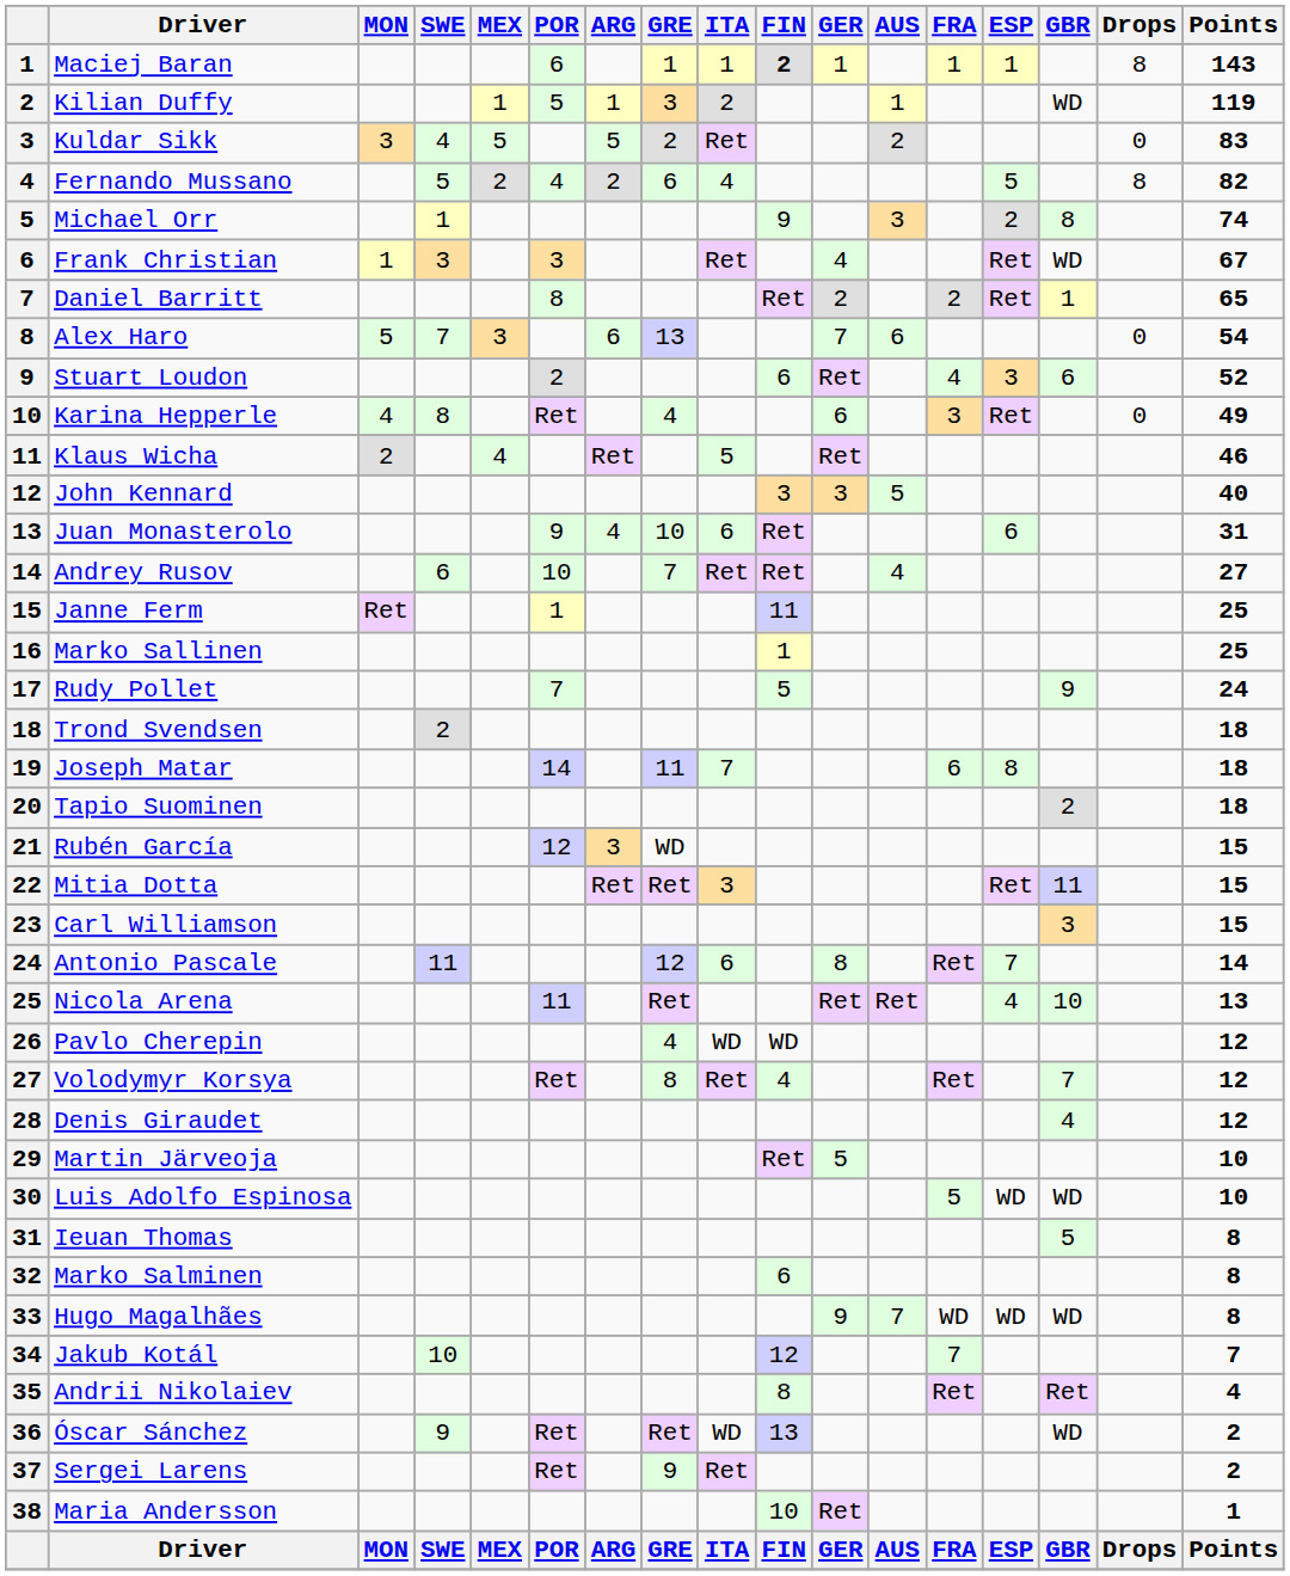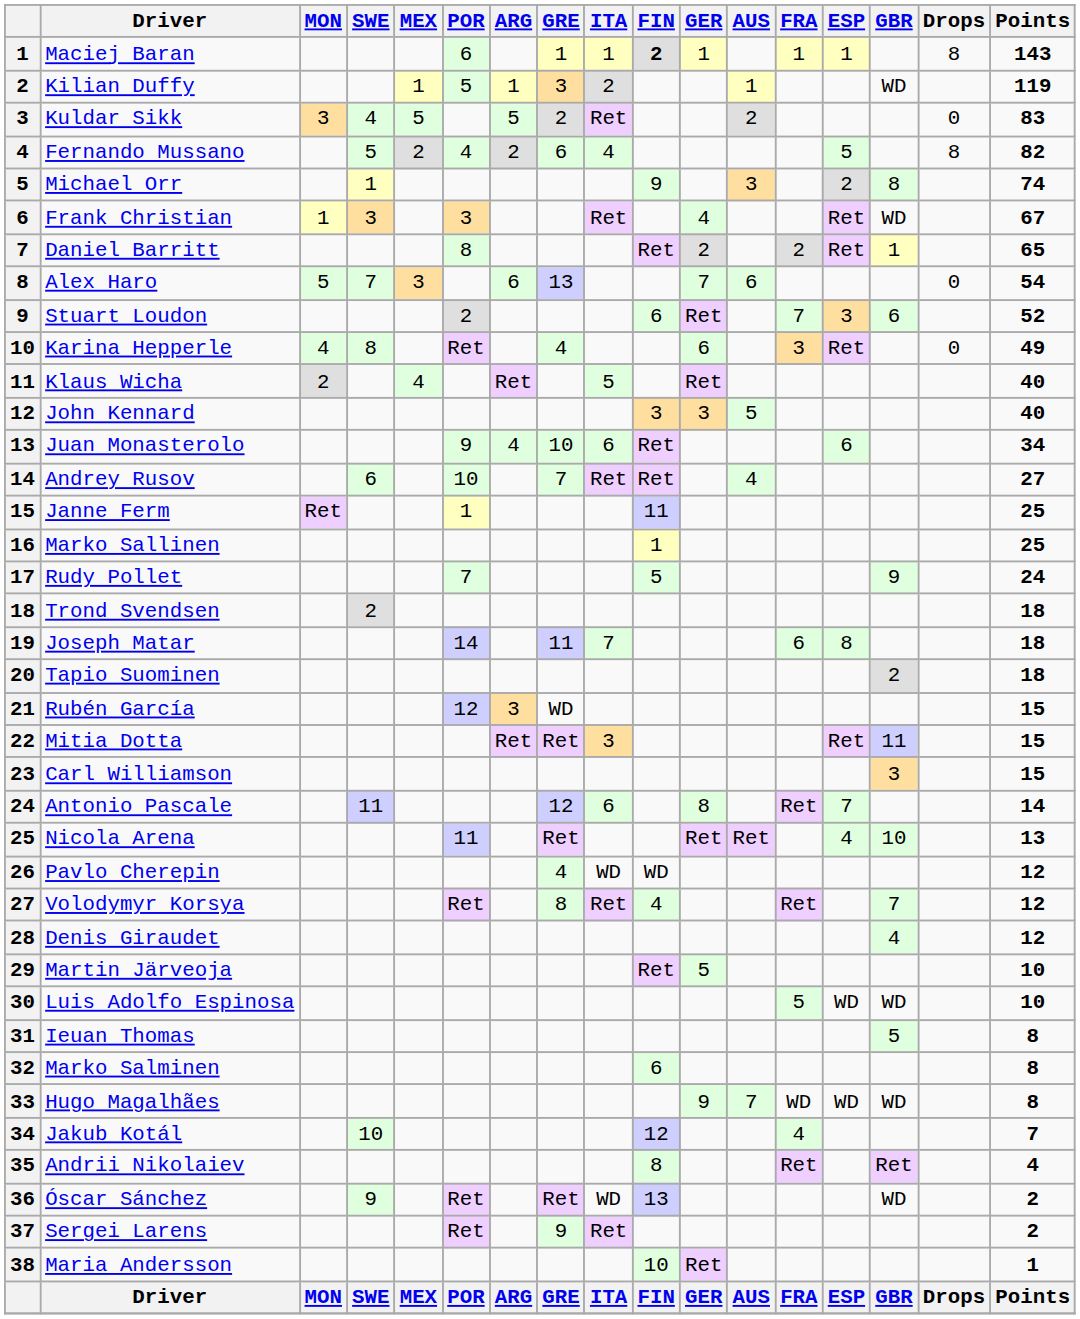 <table class="wikitable" style="font-size: 85%; text-align: center;">
 <tr valign="top">
 <th valign="middle"></th>
 <th valign="middle">Driver</th>
 <th><a href='#'>MON</a><br></th>
 <th><a href='#'>SWE</a><br></th>
 <th><a href='#'>MEX</a><br></th>
 <th><a href='#'>POR</a><br></th>
 <th><a href='#'>ARG</a><br></th>
 <th><a href='#'>GRE</a><br></th>
 <th><a href='#'>ITA</a><br></th>
 <th><a href='#'>FIN</a><br></th>
 <th><a href='#'>GER</a><br></th>
 <th><a href='#'>AUS</a><br></th>
 <th><a href='#'>FRA</a><br></th>
 <th><a href='#'>ESP</a><br></th>
 <th><a href='#'>GBR</a><br></th>
 <th valign="middle">Drops</th>
 <th valign="middle">Points</th>
 </tr>
 <tr>
 <th>1</th>
 <td align="left"> <a href='#'>Maciej Baran</a></td>
 <td></td>
 <td></td>
 <td></td>
 <td style="background:#dfffdf;">6</td>
 <td></td>
 <td style="background:#ffffbf;">1</td>
 <td style="background:#ffffbf;">1</td>
 <td style="background:#dfdfdf;"><strong>2</strong></td>
 <td style="background:#ffffbf;">1</td>
 <td></td>
 <td style="background:#ffffbf;">1</td>
 <td style="background:#ffffbf;">1</td>
 <td></td>
 <td>8</td>
 <td><strong>143</strong></td>
 </tr>
 <tr>
 <th>2</th>
 <td align="left"> <a href='#'>Kilian Duffy</a></td>
 <td></td>
 <td></td>
 <td style="background:#ffffbf;">1</td>
 <td style="background:#dfffdf;">5</td>
 <td style="background:#ffffbf;">1</td>
 <td style="background:#ffdf9f;">3</td>
 <td style="background:#dfdfdf;">2</td>
 <td></td>
 <td></td>
 <td style="background:#ffffbf;">1</td>
 <td></td>
 <td></td>
 <td>WD</td>
 <td></td>
 <td><strong>119</strong></td>
 </tr>
 <tr>
 <th>3</th>
 <td align="left"> <a href='#'>Kuldar Sikk</a></td>
 <td style="background:#ffdf9f;">3</td>
 <td style="background:#dfffdf;">4</td>
 <td style="background:#dfffdf;">5</td>
 <td></td>
 <td style="background:#dfffdf;">5</td>
 <td style="background:#dfdfdf;">2</td>
 <td style="background:#efcfff;">Ret</td>
 <td></td>
 <td></td>
 <td style="background:#dfdfdf;">2</td>
 <td></td>
 <td></td>
 <td></td>
 <td>0</td>
 <td><strong>83</strong></td>
 </tr>
 <tr>
 <th>4</th>
 <td align="left"> <a href='#'>Fernando Mussano</a></td>
 <td></td>
 <td style="background:#dfffdf;">5</td>
 <td style="background:#dfdfdf;">2</td>
 <td style="background:#dfffdf;">4</td>
 <td style="background:#dfdfdf;">2</td>
 <td style="background:#dfffdf;">6</td>
 <td style="background:#dfffdf;">4</td>
 <td></td>
 <td></td>
 <td></td>
 <td></td>
 <td style="background:#dfffdf;">5</td>
 <td></td>
 <td>8</td>
 <td><strong>82</strong></td>
 </tr>
 <tr>
 <th>5</th>
 <td align="left"> <a href='#'>Michael Orr</a></td>
 <td></td>
 <td style="background:#ffffbf;">1</td>
 <td></td>
 <td></td>
 <td></td>
 <td></td>
 <td></td>
 <td style="background:#dfffdf;">9</td>
 <td></td>
 <td style="background:#ffdf9f;">3</td>
 <td></td>
 <td style="background:#dfdfdf;">2</td>
 <td style="background:#dfffdf;">8</td>
 <td></td>
 <td><strong>74</strong></td>
 </tr>
 <tr>
 <th>6</th>
 <td align="left"> <a href='#'>Frank Christian</a></td>
 <td style="background:#ffffbf;">1</td>
 <td style="background:#ffdf9f;">3</td>
 <td></td>
 <td style="background:#ffdf9f;">3</td>
 <td></td>
 <td></td>
 <td style="background:#efcfff;">Ret</td>
 <td></td>
 <td style="background:#dfffdf;">4</td>
 <td></td>
 <td></td>
 <td style="background:#efcfff;">Ret</td>
 <td>WD</td>
 <td></td>
 <td><strong>67</strong></td>
 </tr>
 <tr>
 <th>7</th>
 <td align="left"> <a href='#'>Daniel Barritt</a></td>
 <td></td>
 <td></td>
 <td></td>
 <td style="background:#dfffdf;">8</td>
 <td></td>
 <td></td>
 <td></td>
 <td style="background:#efcfff;">Ret</td>
 <td style="background:#dfdfdf;">2</td>
 <td></td>
 <td style="background:#dfdfdf;">2</td>
 <td style="background:#efcfff;">Ret</td>
 <td style="background:#ffffbf;">1</td>
 <td></td>
 <td><strong>65</strong></td>
 </tr>
 <tr>
 <th>8</th>
 <td align="left"> <a href='#'>Alex Haro</a></td>
 <td style="background:#dfffdf;">5</td>
 <td style="background:#dfffdf;">7</td>
 <td style="background:#ffdf9f;">3</td>
 <td></td>
 <td style="background:#dfffdf;">6</td>
 <td style="background:#cfcfff;">13</td>
 <td></td>
 <td></td>
 <td style="background:#dfffdf;">7</td>
 <td style="background:#dfffdf;">6</td>
 <td></td>
 <td></td>
 <td></td>
 <td>0</td>
 <td><strong>54</strong></td>
 </tr>
 <tr>
 <th>9</th>
 <td align="left"> <a href='#'>Stuart Loudon</a></td>
 <td></td>
 <td></td>
 <td></td>
 <td style="background:#dfdfdf;">2</td>
 <td></td>
 <td></td>
 <td></td>
 <td style="background:#dfffdf;">6</td>
 <td style="background:#efcfff;">Ret</td>
 <td></td>
-<td style="background:#dfffdf;">4</td>
+<td style="background:#dfffdf;">7</td>
 <td style="background:#ffdf9f;">3</td>
 <td style="background:#dfffdf;">6</td>
 <td></td>
 <td><strong>52</strong></td>
 </tr>
 <tr>
 <th>10</th>
 <td align="left"> <a href='#'>Karina Hepperle</a></td>
 <td style="background:#dfffdf;">4</td>
 <td style="background:#dfffdf;">8</td>
 <td></td>
 <td style="background:#efcfff;">Ret</td>
 <td></td>
 <td style="background:#dfffdf;">4</td>
 <td></td>
 <td></td>
 <td style="background:#dfffdf;">6</td>
 <td></td>
 <td style="background:#ffdf9f;">3</td>
 <td style="background:#efcfff;">Ret</td>
 <td></td>
 <td>0</td>
 <td><strong>49</strong></td>
 </tr>
 <tr>
 <th>11</th>
 <td align="left"> <a href='#'>Klaus Wicha</a></td>
 <td style="background:#dfdfdf;">2</td>
 <td></td>
 <td style="background:#dfffdf;">4</td>
 <td></td>
 <td style="background:#efcfff;">Ret</td>
 <td></td>
 <td style="background:#dfffdf;">5</td>
 <td></td>
 <td style="background:#efcfff;">Ret</td>
 <td></td>
 <td></td>
 <td></td>
 <td></td>
 <td></td>
-<td><strong>46</strong></td>
+<td><strong>40</strong></td>
 </tr>
 <tr>
 <th>12</th>
 <td align="left"> <a href='#'>John Kennard</a></td>
 <td></td>
 <td></td>
 <td></td>
 <td></td>
 <td></td>
 <td></td>
 <td></td>
 <td style="background:#ffdf9f;">3</td>
 <td style="background:#ffdf9f;">3</td>
 <td style="background:#dfffdf;">5</td>
 <td></td>
 <td></td>
 <td></td>
 <td></td>
 <td><strong>40</strong></td>
 </tr>
 <tr>
 <th>13</th>
 <td align="left"> <a href='#'>Juan Monasterolo</a></td>
 <td></td>
 <td></td>
 <td></td>
 <td style="background:#dfffdf;">9</td>
 <td style="background:#dfffdf;">4</td>
 <td style="background:#dfffdf;">10</td>
 <td style="background:#dfffdf;">6</td>
 <td style="background:#efcfff;">Ret</td>
 <td></td>
 <td></td>
 <td></td>
 <td style="background:#dfffdf;">6</td>
 <td></td>
 <td></td>
-<td><strong>31</strong></td>
+<td><strong>34</strong></td>
 </tr>
 <tr>
 <th>14</th>
 <td align="left"> <a href='#'>Andrey Rusov</a></td>
 <td></td>
 <td style="background:#dfffdf;">6</td>
 <td></td>
 <td style="background:#dfffdf;">10</td>
 <td></td>
 <td style="background:#dfffdf;">7</td>
 <td style="background:#efcfff;">Ret</td>
 <td style="background:#efcfff;">Ret</td>
 <td></td>
 <td style="background:#dfffdf;">4</td>
 <td></td>
 <td></td>
 <td></td>
 <td></td>
 <td><strong>27</strong></td>
 </tr>
 <tr>
 <th>15</th>
 <td align="left"> <a href='#'>Janne Ferm</a></td>
 <td style="background:#efcfff;">Ret</td>
 <td></td>
 <td></td>
 <td style="background:#ffffbf;">1</td>
 <td></td>
 <td></td>
 <td></td>
 <td style="background:#cfcfff;">11</td>
 <td></td>
 <td></td>
 <td></td>
 <td></td>
 <td></td>
 <td></td>
 <td><strong>25</strong></td>
 </tr>
 <tr>
 <th>16</th>
 <td align="left"> <a href='#'>Marko Sallinen</a></td>
 <td></td>
 <td></td>
 <td></td>
 <td></td>
 <td></td>
 <td></td>
 <td></td>
 <td style="background:#ffffbf;">1</td>
 <td></td>
 <td></td>
 <td></td>
 <td></td>
 <td></td>
 <td></td>
 <td><strong>25</strong></td>
 </tr>
 <tr>
 <th>17</th>
 <td align="left"> <a href='#'>Rudy Pollet</a></td>
 <td></td>
 <td></td>
 <td></td>
 <td style="background:#dfffdf;">7</td>
 <td></td>
 <td></td>
 <td></td>
 <td style="background:#dfffdf;">5</td>
 <td></td>
 <td></td>
 <td></td>
 <td></td>
 <td style="background:#dfffdf;">9</td>
 <td></td>
 <td><strong>24</strong></td>
 </tr>
 <tr>
 <th>18</th>
 <td align="left"> <a href='#'>Trond Svendsen</a></td>
 <td></td>
 <td style="background:#dfdfdf;">2</td>
 <td></td>
 <td></td>
 <td></td>
 <td></td>
 <td></td>
 <td></td>
 <td></td>
 <td></td>
 <td></td>
 <td></td>
 <td></td>
 <td></td>
 <td><strong>18</strong></td>
 </tr>
 <tr>
 <th>19</th>
 <td align="left"> <a href='#'>Joseph Matar</a></td>
 <td></td>
 <td></td>
 <td></td>
 <td style="background:#cfcfff;">14</td>
 <td></td>
 <td style="background:#cfcfff;">11</td>
 <td style="background:#dfffdf;">7</td>
 <td></td>
 <td></td>
 <td></td>
 <td style="background:#dfffdf;">6</td>
 <td style="background:#dfffdf;">8</td>
 <td></td>
 <td></td>
 <td><strong>18</strong></td>
 </tr>
 <tr>
 <th>20</th>
 <td align="left"> <a href='#'>Tapio Suominen</a></td>
 <td></td>
 <td></td>
 <td></td>
 <td></td>
 <td></td>
 <td></td>
 <td></td>
 <td></td>
 <td></td>
 <td></td>
 <td></td>
 <td></td>
 <td style="background:#dfdfdf;">2</td>
 <td></td>
 <td><strong>18</strong></td>
 </tr>
 <tr>
 <th>21</th>
 <td align="left"> <a href='#'>Rubén García</a></td>
 <td></td>
 <td></td>
 <td></td>
 <td style="background:#cfcfff;">12</td>
 <td style="background:#ffdf9f;">3</td>
 <td>WD</td>
 <td></td>
 <td></td>
 <td></td>
 <td></td>
 <td></td>
 <td></td>
 <td></td>
 <td></td>
 <td><strong>15</strong></td>
 </tr>
 <tr>
 <th>22</th>
 <td align="left"> <a href='#'>Mitia Dotta</a></td>
 <td></td>
 <td></td>
 <td></td>
 <td></td>
 <td style="background:#efcfff;">Ret</td>
 <td style="background:#efcfff;">Ret</td>
 <td style="background:#ffdf9f;">3</td>
 <td></td>
 <td></td>
 <td></td>
 <td></td>
 <td style="background:#efcfff;">Ret</td>
 <td style="background:#cfcfff;">11</td>
 <td></td>
 <td><strong>15</strong></td>
 </tr>
 <tr>
 <th>23</th>
 <td align="left"> <a href='#'>Carl Williamson</a></td>
 <td></td>
 <td></td>
 <td></td>
 <td></td>
 <td></td>
 <td></td>
 <td></td>
 <td></td>
 <td></td>
 <td></td>
 <td></td>
 <td></td>
 <td style="background:#ffdf9f;">3</td>
 <td></td>
 <td><strong>15</strong></td>
 </tr>
 <tr>
 <th>24</th>
 <td align="left"> <a href='#'>Antonio Pascale</a></td>
 <td></td>
 <td style="background:#cfcfff;">11</td>
 <td></td>
 <td></td>
 <td></td>
 <td style="background:#cfcfff;">12</td>
 <td style="background:#dfffdf;">6</td>
 <td></td>
 <td style="background:#dfffdf;">8</td>
 <td></td>
 <td style="background:#efcfff;">Ret</td>
 <td style="background:#dfffdf;">7</td>
 <td></td>
 <td></td>
 <td><strong>14</strong></td>
 </tr>
 <tr>
 <th>25</th>
 <td align="left"> <a href='#'>Nicola Arena</a></td>
 <td></td>
 <td></td>
 <td></td>
 <td style="background:#cfcfff;">11</td>
 <td></td>
 <td style="background:#efcfff;">Ret</td>
 <td></td>
 <td></td>
 <td style="background:#efcfff;">Ret</td>
 <td style="background:#efcfff;">Ret</td>
 <td></td>
 <td style="background:#dfffdf;">4</td>
 <td style="background:#dfffdf;">10</td>
 <td></td>
 <td><strong>13</strong></td>
 </tr>
 <tr>
 <th>26</th>
 <td align="left"> <a href='#'>Pavlo Cherepin</a></td>
 <td></td>
 <td></td>
 <td></td>
 <td></td>
 <td></td>
 <td style="background:#dfffdf;">4</td>
 <td>WD</td>
 <td>WD</td>
 <td></td>
 <td></td>
 <td></td>
 <td></td>
 <td></td>
 <td></td>
 <td><strong>12</strong></td>
 </tr>
 <tr>
 <th>27</th>
 <td align="left"> <a href='#'>Volodymyr Korsya</a></td>
 <td></td>
 <td></td>
 <td></td>
 <td style="background:#efcfff;">Ret</td>
 <td></td>
 <td style="background:#dfffdf;">8</td>
 <td style="background:#efcfff;">Ret</td>
 <td style="background:#dfffdf;">4</td>
 <td></td>
 <td></td>
 <td style="background:#efcfff;">Ret</td>
 <td></td>
 <td style="background:#dfffdf;">7</td>
 <td></td>
 <td><strong>12</strong></td>
 </tr>
 <tr>
 <th>28</th>
 <td align="left"> <a href='#'>Denis Giraudet</a></td>
 <td></td>
 <td></td>
 <td></td>
 <td></td>
 <td></td>
 <td></td>
 <td></td>
 <td></td>
 <td></td>
 <td></td>
 <td></td>
 <td></td>
 <td style="background:#dfffdf;">4</td>
 <td></td>
 <td><strong>12</strong></td>
 </tr>
 <tr>
 <th>29</th>
 <td align="left"> <a href='#'>Martin Järveoja</a></td>
 <td></td>
 <td></td>
 <td></td>
 <td></td>
 <td></td>
 <td></td>
 <td></td>
 <td style="background:#efcfff;">Ret</td>
 <td style="background:#dfffdf;">5</td>
 <td></td>
 <td></td>
 <td></td>
 <td></td>
 <td></td>
 <td><strong>10</strong></td>
 </tr>
 <tr>
 <th>30</th>
 <td align="left"> <a href='#'>Luis Adolfo Espinosa</a></td>
 <td></td>
 <td></td>
 <td></td>
 <td></td>
 <td></td>
 <td></td>
 <td></td>
 <td></td>
 <td></td>
 <td></td>
 <td style="background:#dfffdf;">5</td>
 <td>WD</td>
 <td>WD</td>
 <td></td>
 <td><strong>10</strong></td>
 </tr>
 <tr>
 <th>31</th>
 <td align="left"> <a href='#'>Ieuan Thomas</a></td>
 <td></td>
 <td></td>
 <td></td>
 <td></td>
 <td></td>
 <td></td>
 <td></td>
 <td></td>
 <td></td>
 <td></td>
 <td></td>
 <td></td>
 <td style="background:#dfffdf;">5</td>
 <td></td>
 <td><strong>8</strong></td>
 </tr>
 <tr>
 <th>32</th>
 <td align="left"> <a href='#'>Marko Salminen</a></td>
 <td></td>
 <td></td>
 <td></td>
 <td></td>
 <td></td>
 <td></td>
 <td></td>
 <td style="background:#dfffdf;">6</td>
 <td></td>
 <td></td>
 <td></td>
 <td></td>
 <td></td>
 <td></td>
 <td><strong>8</strong></td>
 </tr>
 <tr>
 <th>33</th>
 <td align="left"> <a href='#'>Hugo Magalhães</a></td>
 <td></td>
 <td></td>
 <td></td>
 <td></td>
 <td></td>
 <td></td>
 <td></td>
 <td></td>
 <td style="background:#dfffdf;">9</td>
 <td style="background:#dfffdf;">7</td>
 <td>WD</td>
 <td>WD</td>
 <td>WD</td>
 <td></td>
 <td><strong>8</strong></td>
 </tr>
 <tr>
 <th>34</th>
 <td align="left"> <a href='#'>Jakub Kotál</a></td>
 <td></td>
 <td style="background:#dfffdf;">10</td>
 <td></td>
 <td></td>
 <td></td>
 <td></td>
 <td></td>
 <td style="background:#cfcfff;">12</td>
 <td></td>
 <td></td>
-<td style="background:#dfffdf;">7</td>
+<td style="background:#dfffdf;">4</td>
 <td></td>
 <td></td>
 <td></td>
 <td><strong>7</strong></td>
 </tr>
 <tr>
 <th>35</th>
 <td align="left"> <a href='#'>Andrii Nikolaiev</a></td>
 <td></td>
 <td></td>
 <td></td>
 <td></td>
 <td></td>
 <td></td>
 <td></td>
 <td style="background:#dfffdf;">8</td>
 <td></td>
 <td></td>
 <td style="background:#efcfff;">Ret</td>
 <td></td>
 <td style="background:#efcfff;">Ret</td>
 <td></td>
 <td><strong>4</strong></td>
 </tr>
 <tr>
 <th>36</th>
 <td align="left"> <a href='#'>Óscar Sánchez</a></td>
 <td></td>
 <td style="background:#dfffdf;">9</td>
 <td></td>
 <td style="background:#efcfff;">Ret</td>
 <td></td>
 <td style="background:#efcfff;">Ret</td>
 <td>WD</td>
 <td style="background:#cfcfff;">13</td>
 <td></td>
 <td></td>
 <td></td>
 <td></td>
 <td>WD</td>
 <td></td>
 <td><strong>2</strong></td>
 </tr>
 <tr>
 <th>37</th>
 <td align="left"> <a href='#'>Sergei Larens</a></td>
 <td></td>
 <td></td>
 <td></td>
 <td style="background:#efcfff;">Ret</td>
 <td></td>
 <td style="background:#dfffdf;">9</td>
 <td style="background:#efcfff;">Ret</td>
 <td></td>
 <td></td>
 <td></td>
 <td></td>
 <td></td>
 <td></td>
 <td></td>
 <td><strong>2</strong></td>
 </tr>
 <tr>
 <th>38</th>
 <td align="left"> <a href='#'>Maria Andersson</a></td>
 <td></td>
 <td></td>
 <td></td>
 <td></td>
 <td></td>
 <td></td>
 <td></td>
 <td style="background:#dfffdf;">10</td>
 <td style="background:#efcfff;">Ret</td>
 <td></td>
 <td></td>
 <td></td>
 <td></td>
 <td></td>
 <td><strong>1</strong></td>
 </tr>
 <tr valign="top">
 <th valign="middle"></th>
 <th valign="middle">Driver</th>
 <th><a href='#'>MON</a><br></th>
 <th><a href='#'>SWE</a><br></th>
 <th><a href='#'>MEX</a><br></th>
 <th><a href='#'>POR</a><br></th>
 <th><a href='#'>ARG</a><br></th>
 <th><a href='#'>GRE</a><br></th>
 <th><a href='#'>ITA</a><br></th>
 <th><a href='#'>FIN</a><br></th>
 <th><a href='#'>GER</a><br></th>
 <th><a href='#'>AUS</a><br></th>
 <th><a href='#'>FRA</a><br></th>
 <th><a href='#'>ESP</a><br></th>
 <th><a href='#'>GBR</a><br></th>
 <th valign="middle">Drops</th>
 <th valign="middle">Points</th>
 </tr>
 <tr>
 </tr>
 </table>
